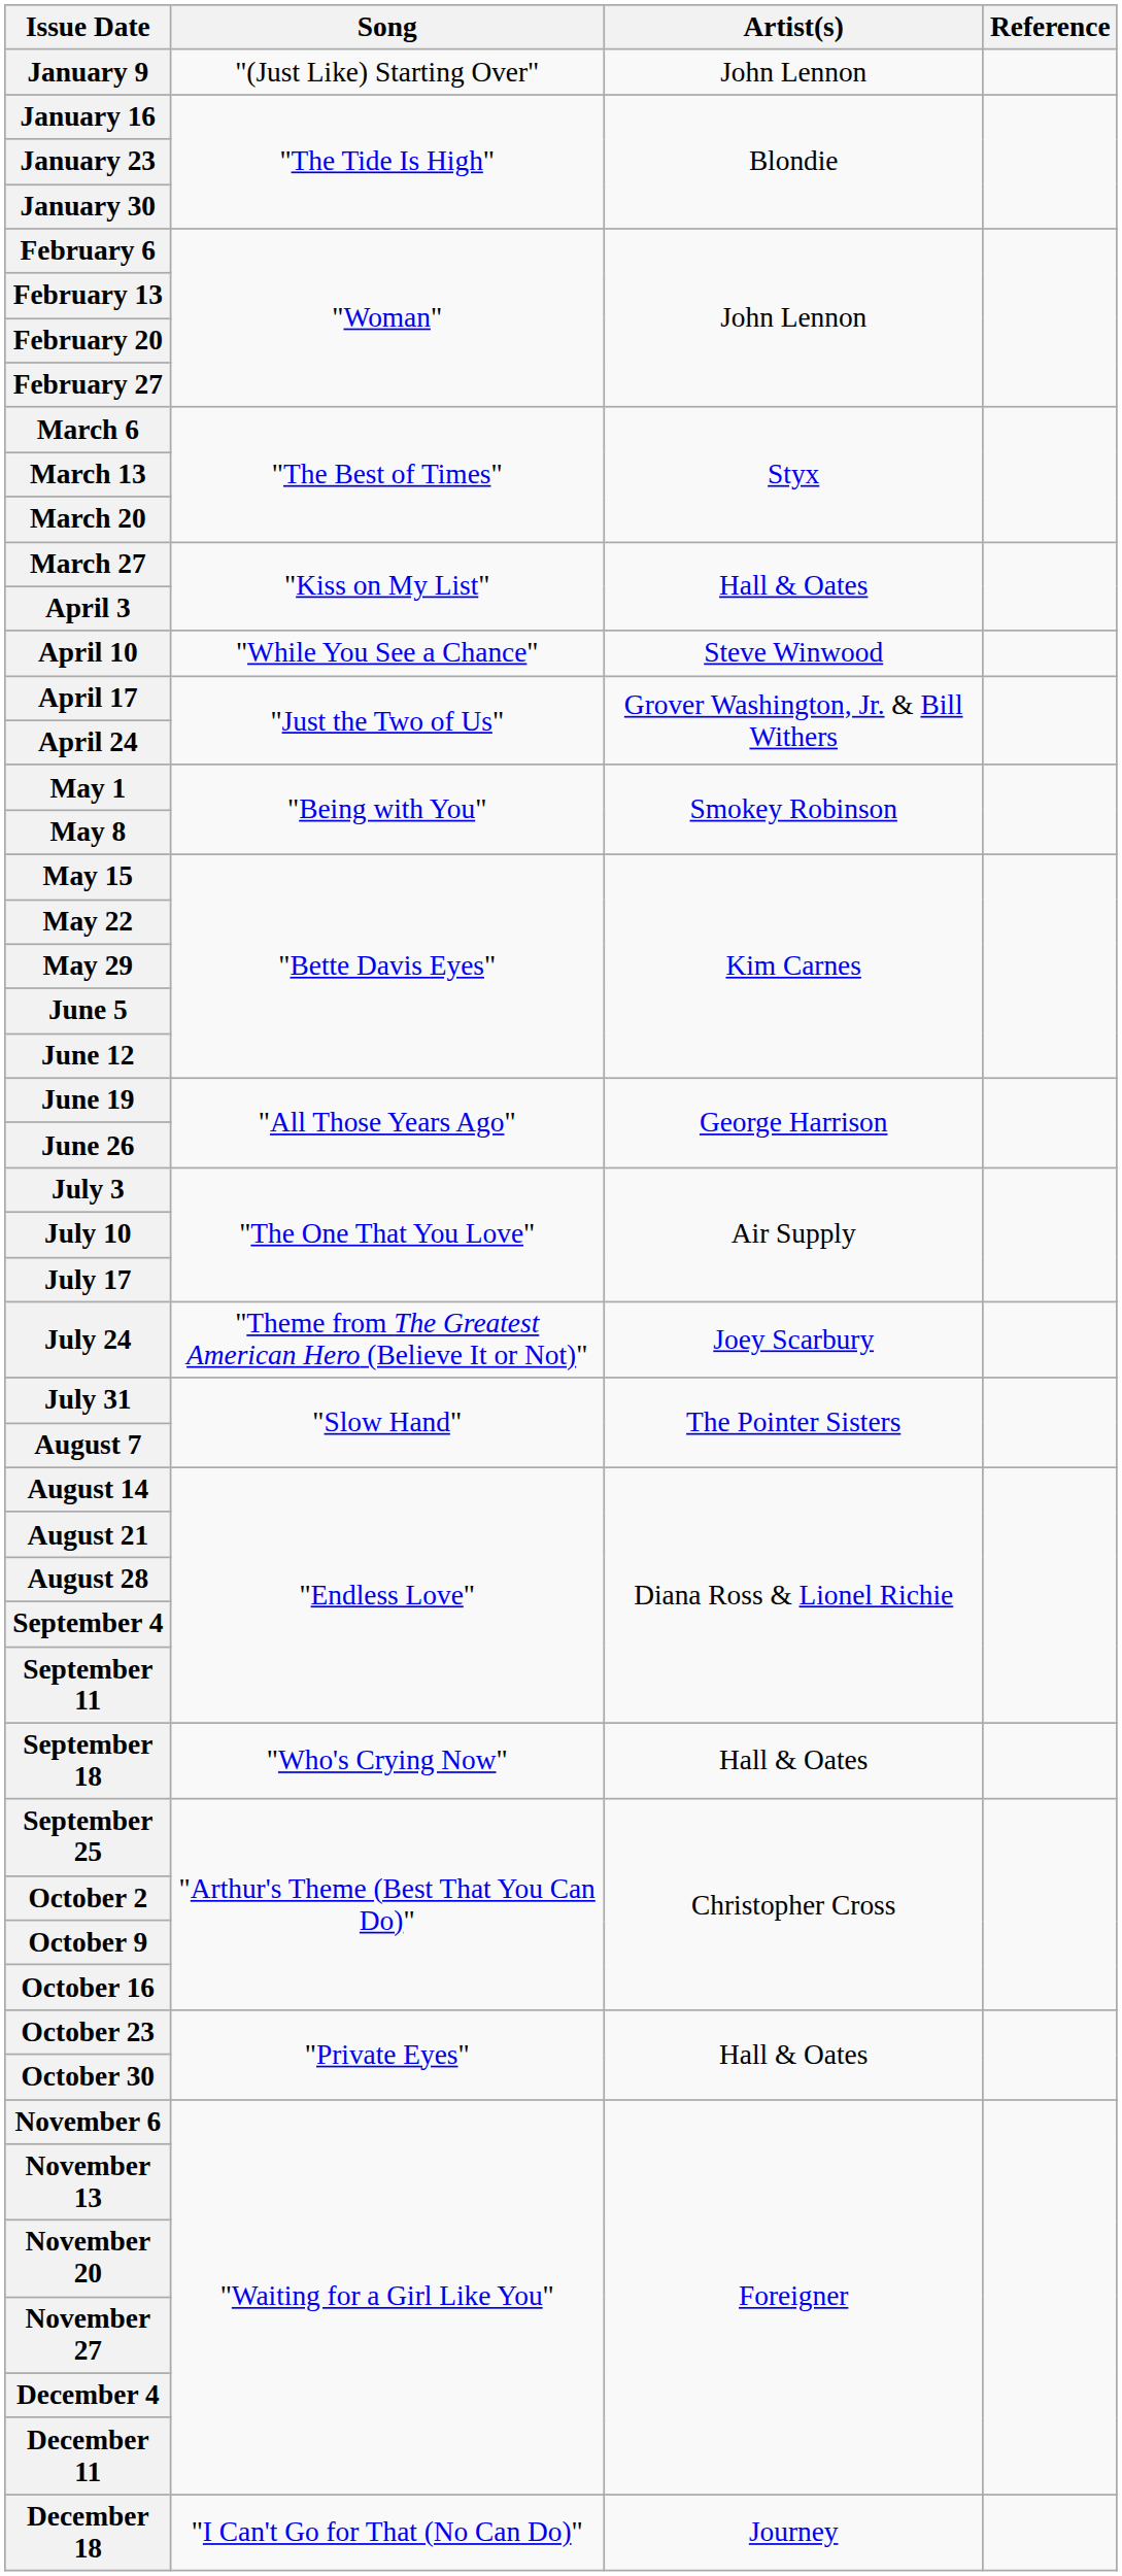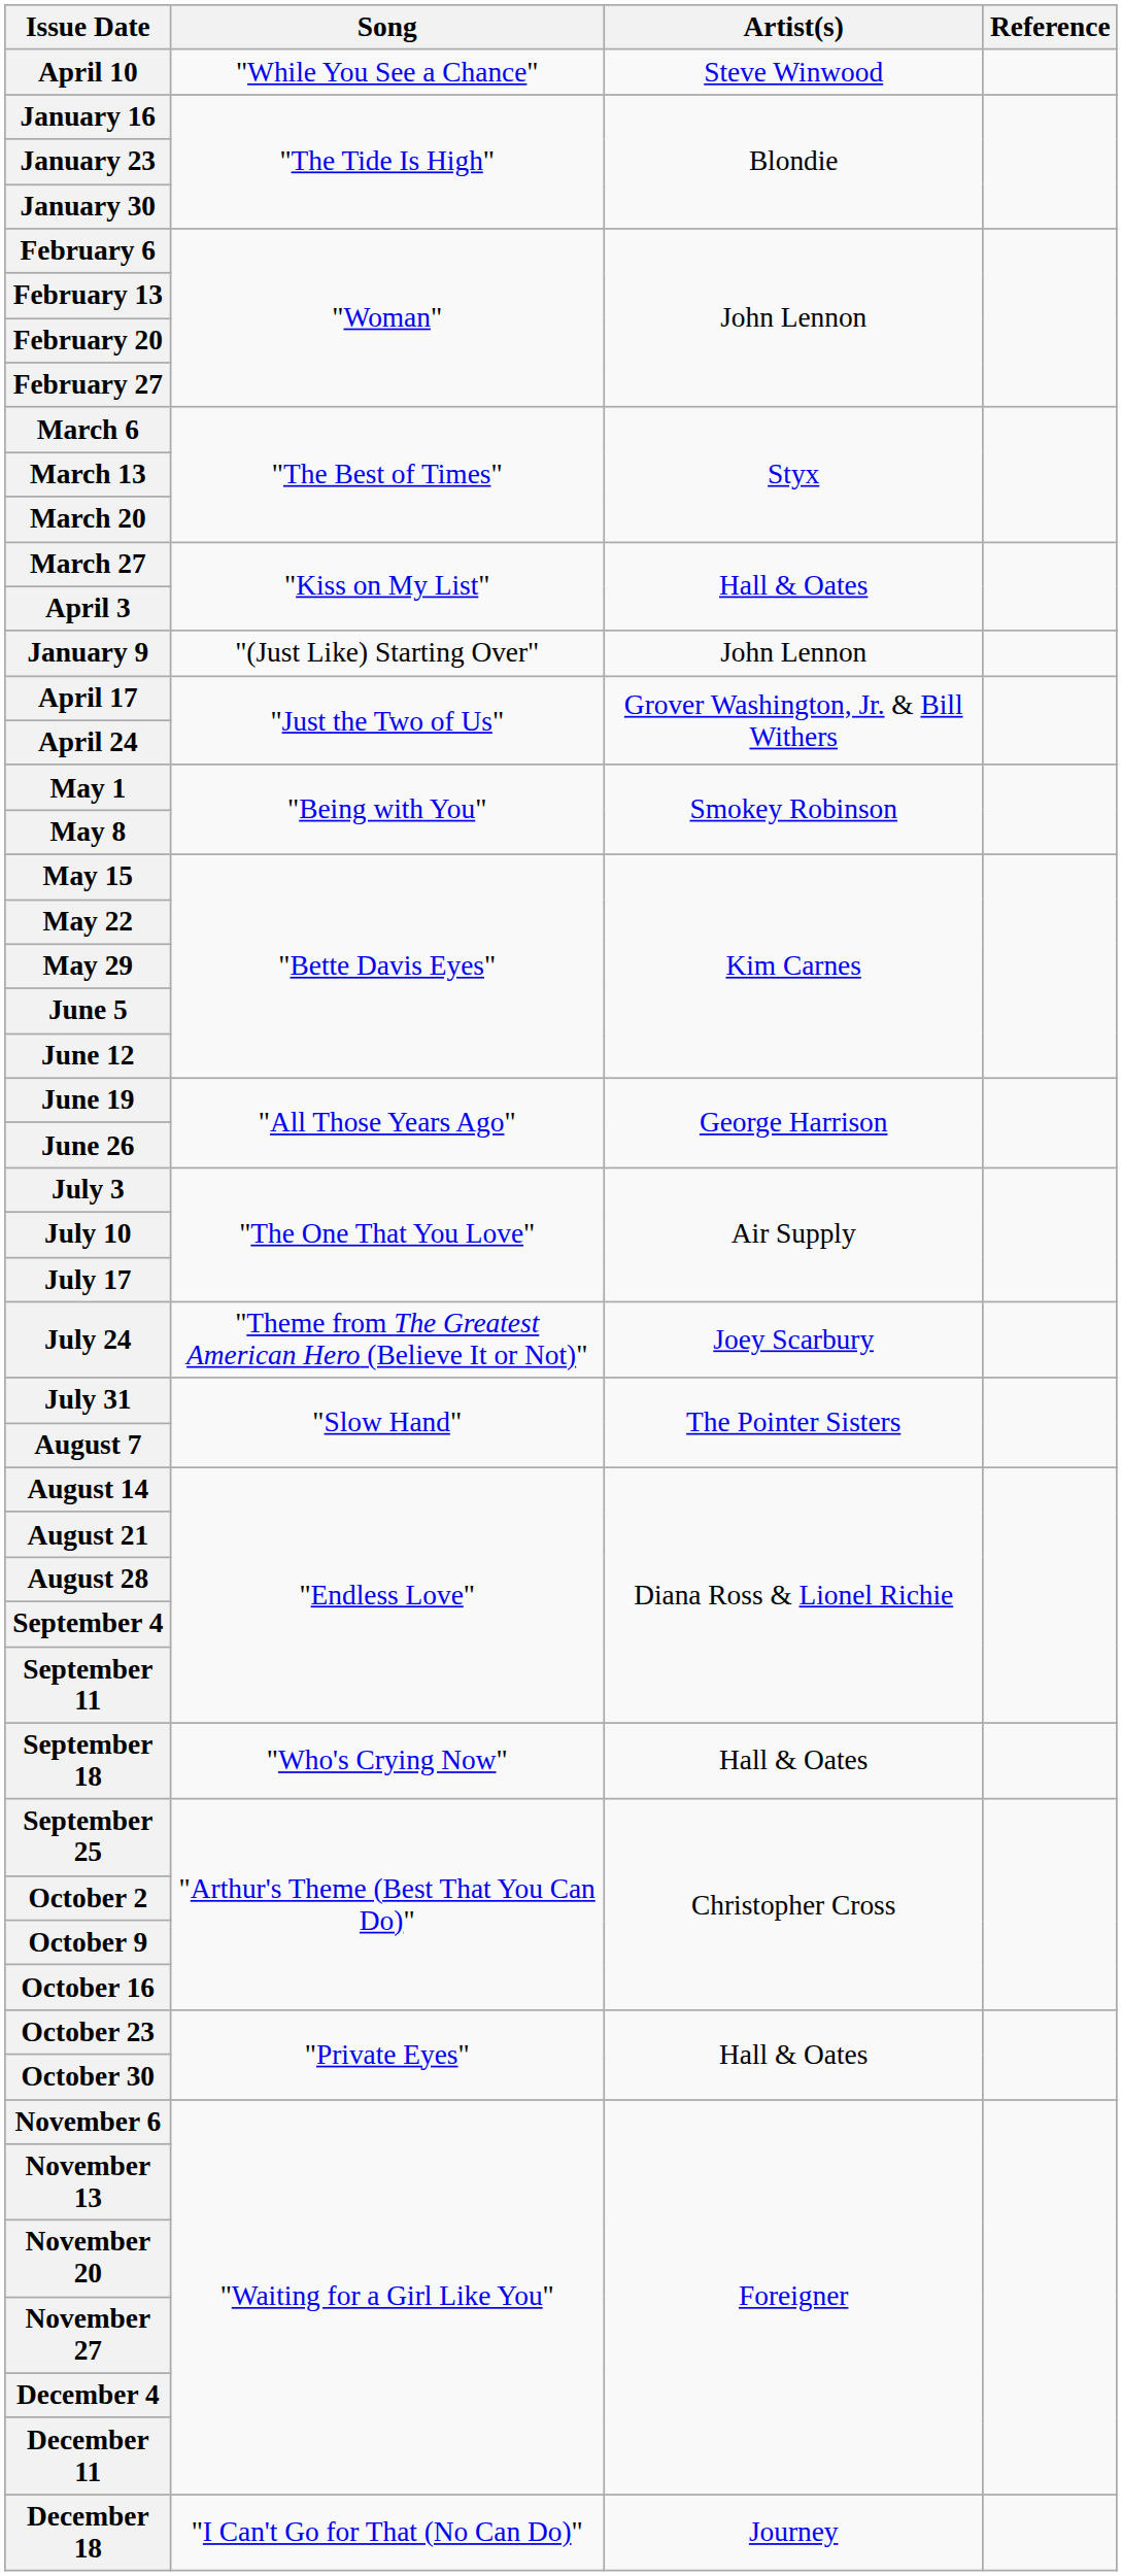 <table class="wikitable plainrowheaders"  style="text-align:center; width:50%;">
 <tr>
 <th width=15%>Issue Date</th>
 <th width=40%>Song</th>
 <th width=35%>Artist(s)</th>
 <th width=10%>Reference</th>
 </tr>
 <tr>
-<th scope="row">January 9</th>
-<td>"(Just Like) Starting Over"</td>
-<td>John Lennon</td>
+<th scope="row">April 10</th>
+<td>"<a href='#'>While You See a Chance</a>"</td>
+<td><a href='#'>Steve Winwood</a></td>
 <td></td>
 </tr>
 <tr>
 <th scope="row">January 16</th>
 <td rowspan="3">"<a href='#'>The Tide Is High</a>"</td>
 <td rowspan="3">Blondie</td>
 <td rowspan="3"></td>
 </tr>
 <tr>
 <th scope="row">January 23</th>
 </tr>
 <tr>
 <th scope="row">January 30</th>
 </tr>
 <tr>
 <th scope="row">February 6</th>
 <td rowspan="4">"<a href='#'>Woman</a>"</td>
 <td rowspan="4">John Lennon</td>
 <td rowspan="4"></td>
 </tr>
 <tr>
 <th scope="row">February 13</th>
 </tr>
 <tr>
 <th scope="row">February 20</th>
 </tr>
 <tr>
 <th scope="row">February 27</th>
 </tr>
 <tr>
 <th scope="row">March 6</th>
 <td rowspan="3">"<a href='#'>The Best of Times</a>"</td>
 <td rowspan="3"><a href='#'>Styx</a></td>
 <td rowspan="3"></td>
 </tr>
 <tr>
 <th scope="row">March 13</th>
 </tr>
 <tr>
 <th scope="row">March 20</th>
 </tr>
 <tr>
 <th scope="row">March 27</th>
 <td rowspan="2">"<a href='#'>Kiss on My List</a>"</td>
 <td rowspan="2"><a href='#'>Hall & Oates</a></td>
 <td rowspan="2"></td>
 </tr>
 <tr>
 <th scope="row">April 3</th>
 </tr>
 <tr>
-<th scope="row">April 10</th>
-<td>"<a href='#'>While You See a Chance</a>"</td>
-<td><a href='#'>Steve Winwood</a></td>
+<th scope="row">January 9</th>
+<td>"(Just Like) Starting Over"</td>
+<td>John Lennon</td>
 <td></td>
 </tr>
 <tr>
 <th scope="row">April 17</th>
 <td rowspan="2">"<a href='#'>Just the Two of Us</a>"</td>
 <td rowspan="2"><a href='#'>Grover Washington, Jr.</a> & <a href='#'>Bill Withers</a></td>
 <td rowspan="2"></td>
 </tr>
 <tr>
 <th scope="row">April 24</th>
 </tr>
 <tr>
 <th scope="row">May 1</th>
 <td rowspan="2">"<a href='#'>Being with You</a>"</td>
 <td rowspan="2"><a href='#'>Smokey Robinson</a></td>
 <td rowspan="2"></td>
 </tr>
 <tr>
 <th scope="row">May 8</th>
 </tr>
 <tr>
 <th scope="row">May 15</th>
 <td rowspan="5">"<a href='#'>Bette Davis Eyes</a>"</td>
 <td rowspan="5"><a href='#'>Kim Carnes</a></td>
 <td rowspan="5"></td>
 </tr>
 <tr>
 <th scope="row">May 22</th>
 </tr>
 <tr>
 <th scope="row">May 29</th>
 </tr>
 <tr>
 <th scope="row">June 5</th>
 </tr>
 <tr>
 <th scope="row">June 12</th>
 </tr>
 <tr>
 <th scope="row">June 19</th>
 <td rowspan="2">"<a href='#'>All Those Years Ago</a>"</td>
 <td rowspan="2"><a href='#'>George Harrison</a></td>
 <td rowspan="2"></td>
 </tr>
 <tr>
 <th scope="row">June 26</th>
 </tr>
 <tr>
 <th scope="row">July 3</th>
 <td rowspan="3">"<a href='#'>The One That You Love</a>"</td>
 <td rowspan="3">Air Supply</td>
 <td rowspan="3"></td>
 </tr>
 <tr>
 <th scope="row">July 10</th>
 </tr>
 <tr>
 <th scope="row">July 17</th>
 </tr>
 <tr>
 <th scope="row">July 24</th>
 <td>"<a href='#'>Theme from <em>The Greatest American Hero</em> (Believe It or Not)</a>"</td>
 <td><a href='#'>Joey Scarbury</a></td>
 <td></td>
 </tr>
 <tr>
 <th scope="row">July 31</th>
 <td rowspan="2">"<a href='#'>Slow Hand</a>"</td>
 <td rowspan="2"><a href='#'>The Pointer Sisters</a></td>
 <td rowspan="2"></td>
 </tr>
 <tr>
 <th scope="row">August 7</th>
 </tr>
 <tr>
 <th scope="row">August 14</th>
 <td rowspan="5">"<a href='#'>Endless Love</a>"</td>
 <td rowspan="5">Diana Ross & <a href='#'>Lionel Richie</a></td>
 <td rowspan="5"></td>
 </tr>
 <tr>
 <th scope="row">August 21</th>
 </tr>
 <tr>
 <th scope="row">August 28</th>
 </tr>
 <tr>
 <th scope="row">September 4</th>
 </tr>
 <tr>
 <th scope="row">September 11</th>
 </tr>
 <tr>
 <th scope="row">September 18</th>
 <td>"<a href='#'>Who's Crying Now</a>"</td>
 <td>Hall & Oates</td>
 <td></td>
 </tr>
 <tr>
 <th scope="row">September 25</th>
 <td rowspan="4">"<a href='#'>Arthur's Theme (Best That You Can Do)</a>"</td>
 <td rowspan="4">Christopher Cross</td>
 <td rowspan="4"></td>
 </tr>
 <tr>
 <th scope="row">October 2</th>
 </tr>
 <tr>
 <th scope="row">October 9</th>
 </tr>
 <tr>
 <th scope="row">October 16</th>
 </tr>
 <tr>
 <th scope="row">October 23</th>
 <td rowspan="2">"<a href='#'>Private Eyes</a>"</td>
 <td rowspan="2">Hall & Oates</td>
 <td rowspan="2"></td>
 </tr>
 <tr>
 <th scope="row">October 30</th>
 </tr>
 <tr>
 <th scope="row">November 6</th>
 <td rowspan="6">"<a href='#'>Waiting for a Girl Like You</a>"</td>
 <td rowspan="6"><a href='#'>Foreigner</a></td>
 <td rowspan="6"></td>
 </tr>
 <tr>
 <th scope="row">November 13</th>
 </tr>
 <tr>
 <th scope="row">November 20</th>
 </tr>
 <tr>
 <th scope="row">November 27</th>
 </tr>
 <tr>
 <th scope="row">December 4</th>
 </tr>
 <tr>
 <th scope="row">December 11</th>
 </tr>
 <tr>
 <th scope="row">December 18</th>
 <td>"<a href='#'>I Can't Go for That (No Can Do)</a>"</td>
 <td><a href='#'>Journey</a></td>
 <td></td>
 </tr>
 </table>
